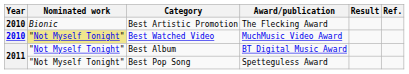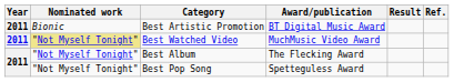 <table class="wikitable sortable plainrowheaders">
 <tr>
 <th scope="col">Year</th>
 <th scope="col">Nominated work</th>
 <th scope="col">Category</th>
 <th scope="col">Award/publication</th>
 <th scope="col">Result</th>
 <th scope="col">Ref.</th>
 </tr>
 <tr>
-<th scope="row">2010</th>
+<th scope="row">2011</th>
 <td><em>Bionic</em></td>
 <td>Best Artistic Promotion</td>
-<td>The Flecking Award</td>
+<td><a href='#'>BT Digital Music Award</a></td>
 <td></td>
 <td style="text-align:center;"></td>
 </tr>
 <tr>
-<th scope="row"><a href='#'>2010</a></th>
+<th scope="row"><a href='#'>2011</a></th>
 <td style="background: khaki;">"<a href='#'>Not Myself Tonight</a>"</td>
 <td><a href='#'>Best Watched Video</a></td>
 <td><a href='#'>MuchMusic Video Award</a></td>
 <td></td>
 <td style="text-align:center;"></td>
 </tr>
 <tr>
 <th scope="row"; rowspan="2">2011</th>
 <td>"<a href='#'>Not Myself Tonight</a>"</td>
 <td>Best Album</td>
-<td><a href='#'>BT Digital Music Award</a></td>
+<td>The Flecking Award</td>
 <td></td>
 <td style="text-align:center;"></td>
 </tr>
 <tr>
 <td>"Not Myself Tonight"</td>
 <td>Best Pop Song</td>
 <td>Spetteguless Award</td>
 <td></td>
 <td style="text-align:center;"></td>
 </tr>
 </table>
